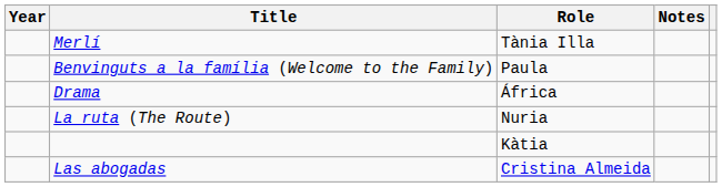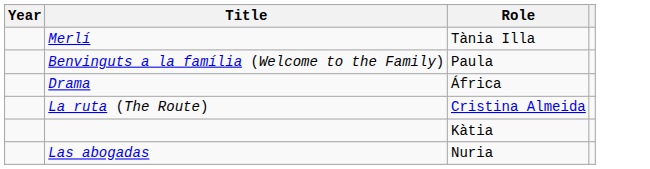 <table class="wikitable sortable">
 <tr>
 <th>Year</th>
 <th>Title</th>
 <th>Role</th>
-<th class = "unsortable">Notes</th>
 <th class = "unsortable"></th>
 </tr>
 <tr>
 <td></td>
 <td><em><a href='#'>Merlí</a></em></td>
 <td>Tània Illa</td>
 <td></td>
-<td></td>
 </tr>
 <tr>
 <td></td>
 <td><em><a href='#'>Benvinguts a la família</a></em> (<em>Welcome to the Family</em>)</td>
 <td>Paula</td>
-<td></td>
 <td></td>
 </tr>
 <tr>
 <td></td>
 <td><em><a href='#'>Drama</a></em></td>
 <td>África</td>
 <td></td>
-<td></td>
 </tr>
 <tr>
 <td></td>
 <td><em><a href='#'>La ruta</a></em> (<em>The Route</em>)</td>
-<td>Nuria</td>
-<td></td>
+<td><a href='#'>Cristina Almeida</a></td>
 <td></td>
 </tr>
 <tr>
 <td></td>
 <td><em></em></td>
 <td>Kàtia</td>
 <td></td>
-<td></td>
 </tr>
 <tr>
 <td></td>
 <td><em><a href='#'>Las abogadas</a></em></td>
-<td><a href='#'>Cristina Almeida</a></td>
-<td></td>
+<td>Nuria</td>
 <td></td>
 </tr>
 </table>
